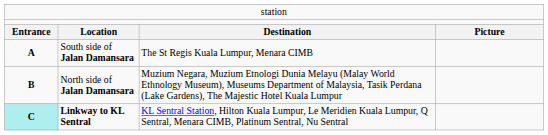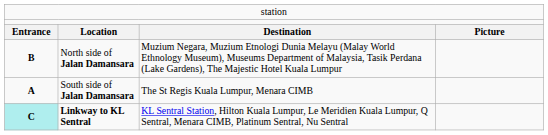 <table class="wikitable" style="width:70%">
 <tr>
 <td colspan=4 align="center"> station</td>
 </tr>
 <tr>
 <td colspan=4 align="center" bgcolor=></td>
 </tr>
 <tr>
 <th style="width:10%">Entrance</th>
 <th style="width:15%">Location</th>
 <th style="width:55%">Destination</th>
 <th style="width:20%">Picture</th>
 </tr>
 <tr>
+<td align="center"><strong><span>B</span></strong></td>
+<td>North side of <strong>Jalan Damansara</strong></td>
+<td>Muzium Negara, Muzium Etnologi Dunia Melayu (Malay World Ethnology Museum), Museums Department of Malaysia, Tasik Perdana (Lake Gardens), The Majestic Hotel Kuala Lumpur</td>
+<td></td>
+</tr>
+<tr>
 <td align="center"><strong><span>A</span></strong></td>
 <td>South side of <strong>Jalan Damansara</strong></td>
 <td>The St Regis Kuala Lumpur, Menara CIMB</td>
-<td></td>
-</tr>
-<tr>
-<td align="center"><strong><span>B</span></strong></td>
-<td>North side of <strong>Jalan Damansara</strong></td>
-<td>Muzium Negara, Muzium Etnologi Dunia Melayu (Malay World Ethnology Museum), Museums Department of Malaysia, Tasik Perdana (Lake Gardens), The Majestic Hotel Kuala Lumpur</td>
 <td></td>
 </tr>
 <tr>
 <td align="center" style="background: paleturquoise;"><strong><span>C</span></strong></td>
 <td><strong>Linkway to KL Sentral</strong></td>
 <td><a href='#'>KL Sentral Station</a>, Hilton Kuala Lumpur, Le Meridien Kuala Lumpur, Q Sentral, Menara CIMB, Platinum Sentral, Nu Sentral</td>
 <td></td>
 </tr>
 </table>
